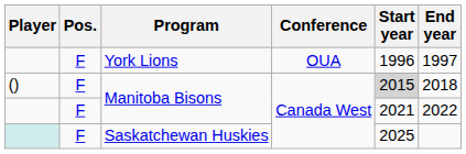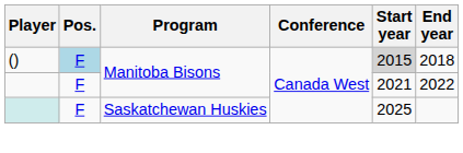 <table class="wikitable sortable" style="text-align:center;">
 <tr>
 <th>Player</th>
 <th>Pos.</th>
 <th>Program</th>
 <th>Conference</th>
 <th>Start<br>year</th>
 <th>End<br>year</th>
 </tr>
 <tr>
-<td align="left"></td>
-<td><a href='#'>F</a></td>
-<td align="left"><a href='#'>York Lions</a></td>
-<td><a href='#'>OUA</a></td>
-<td>1996</td>
-<td>1997</td>
-</tr>
-<tr>
 <td align="left"> ()</td>
-<td><a href='#'>F</a></td>
+<td style="background: lightblue;"><a href='#'>F</a></td>
 <td rowspan="2" align="left"><a href='#'>Manitoba Bisons</a></td>
 <td rowspan="3"><a href='#'>Canada West</a></td>
 <td style="background: lightgrey;">2015</td>
 <td>2018</td>
 </tr>
 <tr>
 <td align="left"></td>
 <td><a href='#'>F</a></td>
 <td>2021</td>
 <td>2022</td>
 </tr>
 <tr>
 <td align="left" style="background-color:#CFECEC"></td>
 <td><a href='#'>F</a></td>
 <td><a href='#'>Saskatchewan Huskies</a></td>
 <td>2025</td>
 <td></td>
 </tr>
 </table>
